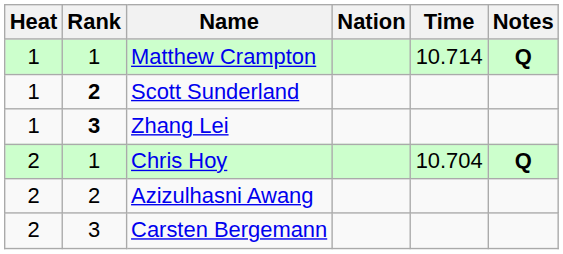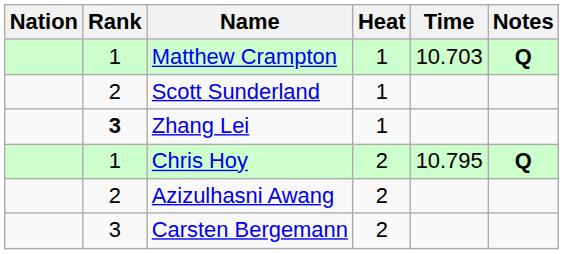 <table class="wikitable sortable" style="text-align:center">
 <tr>
-<th>Heat</th>
+<th>Nation</th>
 <th>Rank</th>
 <th>Name</th>
-<th>Nation</th>
+<th>Heat</th>
 <th>Time</th>
 <th>Notes</th>
 </tr>
 <tr style="background: #ccffcc;">
-<td>1</td>
+<td align=left></td>
 <td>1</td>
 <td align=left><a href='#'>Matthew Crampton</a></td>
-<td align=left></td>
-<td>10.714</td>
+<td>1</td>
+<td>10.703</td>
 <td><strong>Q</strong></td>
 </tr>
 <tr>
+<td align=left></td>
+<td>2</td>
+<td align=left><a href='#'>Scott Sunderland</a></td>
 <td>1</td>
-<td><strong>2</strong></td>
-<td align=left><a href='#'>Scott Sunderland</a></td>
-<td align=left></td>
 <td></td>
 <td></td>
 </tr>
 <tr>
-<td>1</td>
+<td align=left></td>
 <td><strong>3</strong></td>
 <td align=left><a href='#'>Zhang Lei</a></td>
-<td align=left></td>
+<td>1</td>
 <td></td>
 <td></td>
 </tr>
 <tr style="background: #ccffcc;">
-<td>2</td>
+<td align=left></td>
 <td>1</td>
 <td align=left><a href='#'>Chris Hoy</a></td>
-<td align=left></td>
-<td>10.704</td>
+<td>2</td>
+<td>10.795</td>
 <td><strong>Q</strong></td>
 </tr>
 <tr>
-<td>2</td>
+<td align=left></td>
 <td>2</td>
 <td align=left><a href='#'>Azizulhasni Awang</a></td>
-<td align=left></td>
+<td>2</td>
 <td></td>
 <td></td>
 </tr>
 <tr>
-<td>2</td>
+<td align=left></td>
 <td>3</td>
 <td align=left><a href='#'>Carsten Bergemann</a></td>
-<td align=left></td>
+<td>2</td>
 <td></td>
 <td></td>
 </tr>
 </table>
